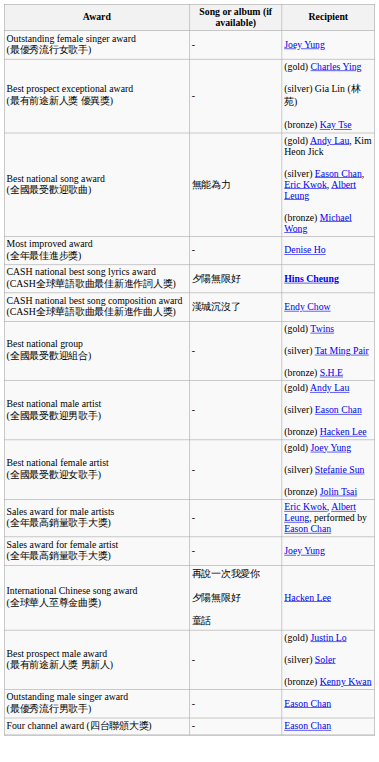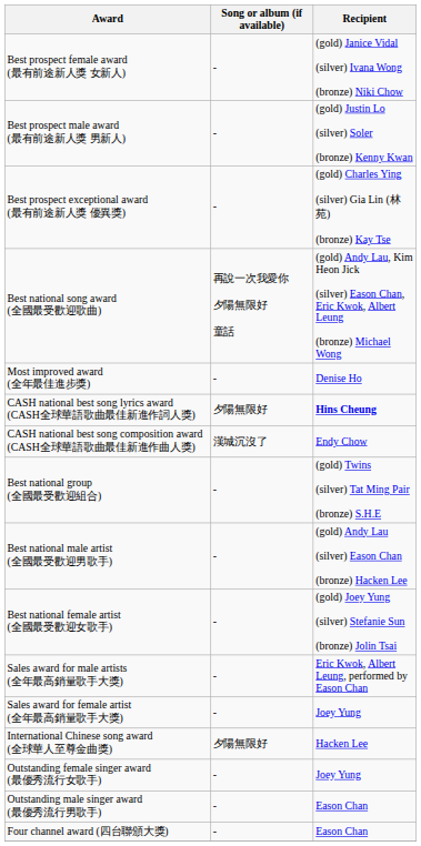 <table class="wikitable">
 <tr>
 <th width=40%>Award</th>
 <th width=20%>Song or album (if available)</th>
 <th width=20%>Recipient</th>
 </tr>
 <tr>
-<td>Outstanding female singer award<br>(最優秀流行女歌手)</td>
+<td>Best prospect female award<br>(最有前途新人獎 女新人)</td>
 <td>-</td>
-<td><a href='#'>Joey Yung</a></td>
+<td>(gold) <a href='#'>Janice Vidal</a><br><br>(silver) <a href='#'>Ivana Wong</a><br><br>(bronze) <a href='#'>Niki Chow</a></td>
+</tr>
+<tr>
+<td>Best prospect male award<br>(最有前途新人獎 男新人)</td>
+<td>-</td>
+<td>(gold) <a href='#'>Justin Lo</a><br><br>(silver) <a href='#'>Soler</a><br><br>(bronze) <a href='#'>Kenny Kwan</a></td>
 </tr>
 <tr>
 <td>Best prospect exceptional award<br>(最有前途新人獎 優異獎)</td>
 <td>-</td>
 <td>(gold) <a href='#'>Charles Ying</a><br><br>(silver) Gia Lin (林苑)<br><br>(bronze) <a href='#'>Kay Tse</a></td>
 </tr>
 <tr>
 <td>Best national song award<br>(全國最受歡迎歌曲)</td>
-<td>無能為力</td>
+<td>再說一次我愛你<br><br>夕陽無限好<br><br>童話</td>
 <td>(gold) <a href='#'>Andy Lau</a>, Kim Heon Jick<br><br>(silver) <a href='#'>Eason Chan</a>, <a href='#'>Eric Kwok</a>, <a href='#'>Albert Leung</a><br><br>(bronze) <a href='#'>Michael Wong</a></td>
 </tr>
 <tr>
 <td>Most improved award<br>(全年最佳進步獎)</td>
 <td>-</td>
 <td><a href='#'>Denise Ho</a></td>
 </tr>
 <tr>
 <td>CASH national best song lyrics award<br>(CASH全球華語歌曲最佳新進作詞人獎)</td>
 <td>夕陽無限好</td>
 <td><strong><a href='#'>Hins Cheung</a></strong></td>
 </tr>
 <tr>
 <td>CASH national best song composition award<br>(CASH全球華語歌曲最佳新進作曲人獎)</td>
 <td>漢城沉沒了</td>
 <td><a href='#'>Endy Chow</a></td>
 </tr>
 <tr>
 <td>Best national group<br>(全國最受歡迎組合)</td>
 <td>-</td>
 <td>(gold) <a href='#'>Twins</a><br><br>(silver) <a href='#'>Tat Ming Pair</a><br><br>(bronze) <a href='#'>S.H.E</a></td>
 </tr>
 <tr>
 <td>Best national male artist<br>(全國最受歡迎男歌手)</td>
 <td>-</td>
 <td>(gold) <a href='#'>Andy Lau</a><br><br>(silver) <a href='#'>Eason Chan</a><br><br>(bronze) <a href='#'>Hacken Lee</a></td>
 </tr>
 <tr>
 <td>Best national female artist<br>(全國最受歡迎女歌手)</td>
 <td>-</td>
 <td>(gold) <a href='#'>Joey Yung</a><br><br>(silver) <a href='#'>Stefanie Sun</a><br><br>(bronze) <a href='#'>Jolin Tsai</a></td>
 </tr>
 <tr>
 <td>Sales award for male artists<br>(全年最高銷量歌手大獎)</td>
 <td>-</td>
 <td><a href='#'>Eric Kwok</a>, <a href='#'>Albert Leung</a>, performed by <a href='#'>Eason Chan</a></td>
 </tr>
 <tr>
 <td>Sales award for female artist<br>(全年最高銷量歌手大獎)</td>
 <td>-</td>
 <td><a href='#'>Joey Yung</a></td>
 </tr>
 <tr>
 <td>International Chinese song award<br>(全球華人至尊金曲獎)</td>
-<td>再說一次我愛你<br><br>夕陽無限好<br><br>童話</td>
+<td>夕陽無限好</td>
 <td><a href='#'>Hacken Lee</a></td>
 </tr>
 <tr>
-<td>Best prospect male award<br>(最有前途新人獎 男新人)</td>
+<td>Outstanding female singer award<br>(最優秀流行女歌手)</td>
 <td>-</td>
-<td>(gold) <a href='#'>Justin Lo</a><br><br>(silver) <a href='#'>Soler</a><br><br>(bronze) <a href='#'>Kenny Kwan</a></td>
+<td><a href='#'>Joey Yung</a></td>
 </tr>
 <tr>
 <td>Outstanding male singer award<br>(最優秀流行男歌手)</td>
 <td>-</td>
 <td><a href='#'>Eason Chan</a></td>
 </tr>
 <tr>
 <td>Four channel award (四台聯頒大獎)</td>
 <td>-</td>
 <td><a href='#'>Eason Chan</a></td>
 </tr>
 <tr>
 </tr>
 </table>
